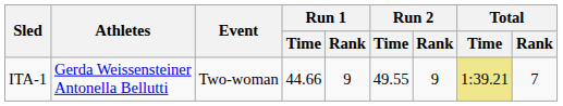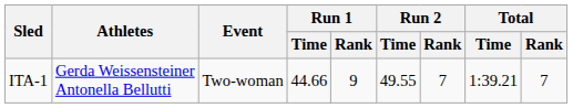 <table class="wikitable" border="1" style="font-size:90%">
 <tr>
 <th rowspan="2">Sled</th>
 <th rowspan="2">Athletes</th>
 <th rowspan="2">Event</th>
 <th colspan="2">Run 1</th>
 <th colspan="2">Run 2</th>
 <th colspan="2">Total</th>
 </tr>
 <tr>
 <th>Time</th>
 <th>Rank</th>
 <th>Time</th>
 <th>Rank</th>
 <th>Time</th>
 <th>Rank</th>
 </tr>
 <tr>
 <td align="center">ITA-1</td>
 <td><a href='#'>Gerda Weissensteiner</a><br><a href='#'>Antonella Bellutti</a></td>
 <td>Two-woman</td>
 <td align="center">44.66</td>
 <td align="center">9</td>
 <td align="center">49.55</td>
-<td align="center">9</td>
-<td align="center" style="background: khaki;">1:39.21</td>
+<td align="center">7</td>
+<td align="center">1:39.21</td>
 <td align="center">7</td>
 </tr>
 </table>
